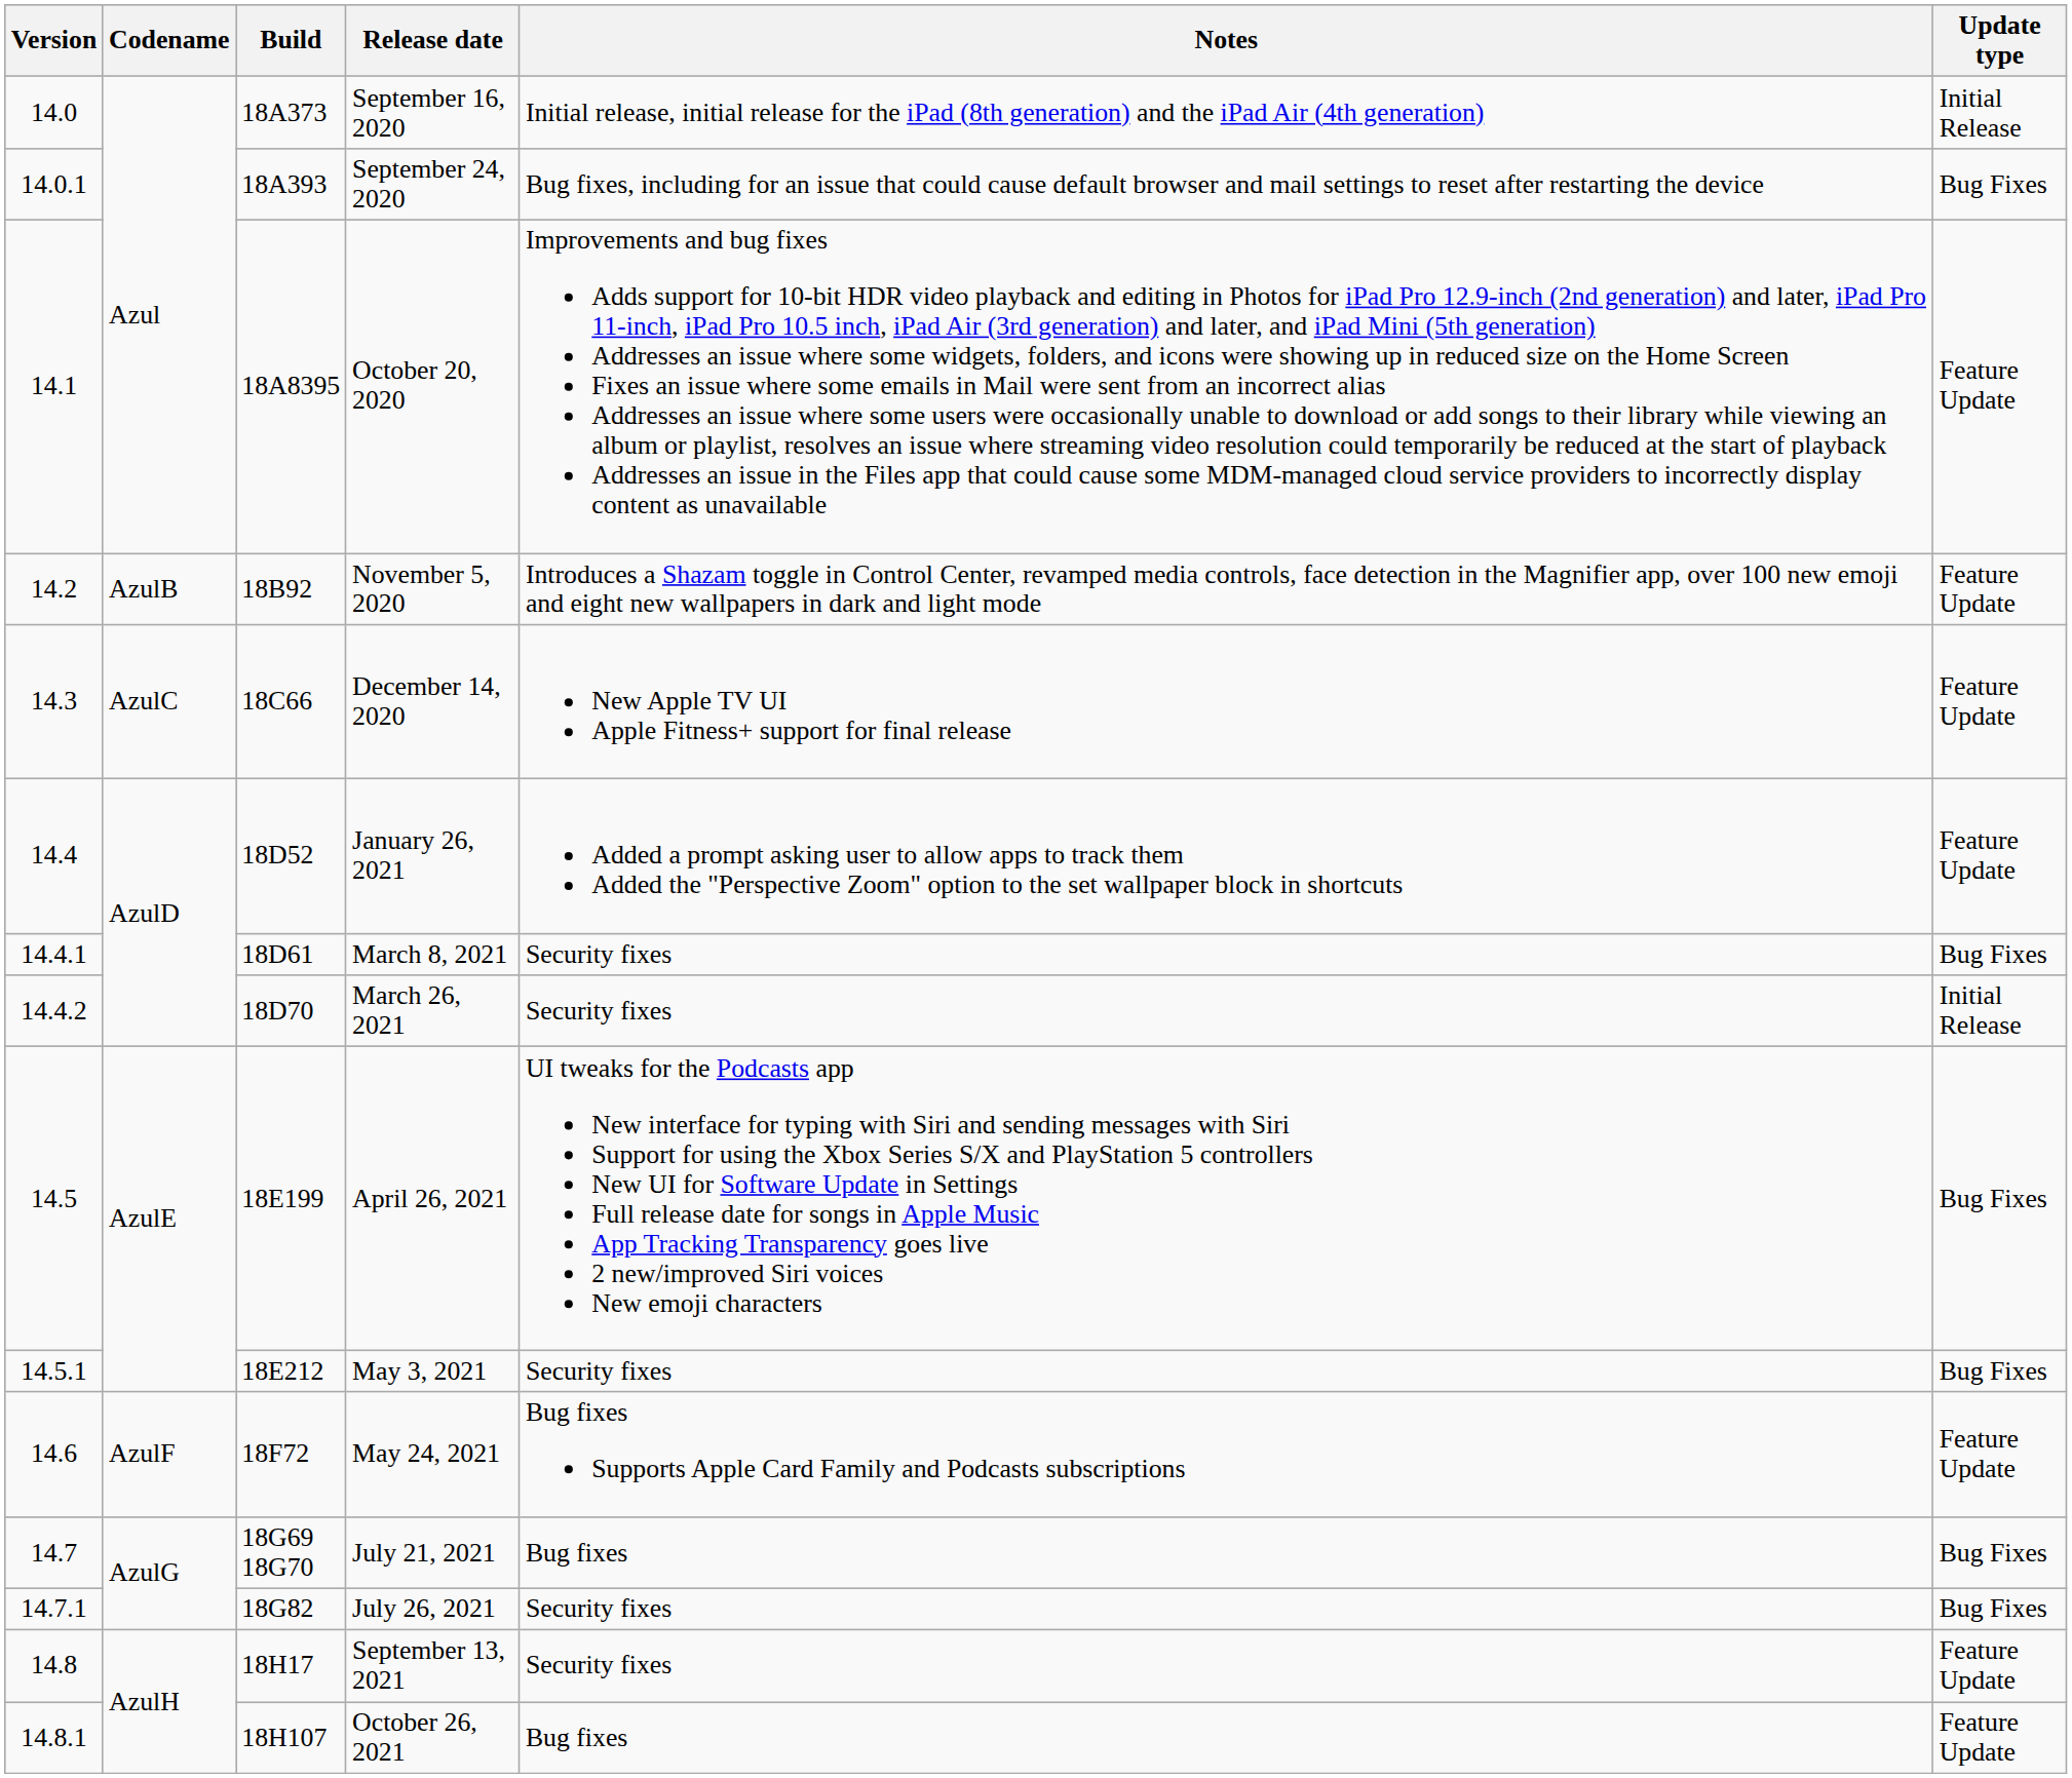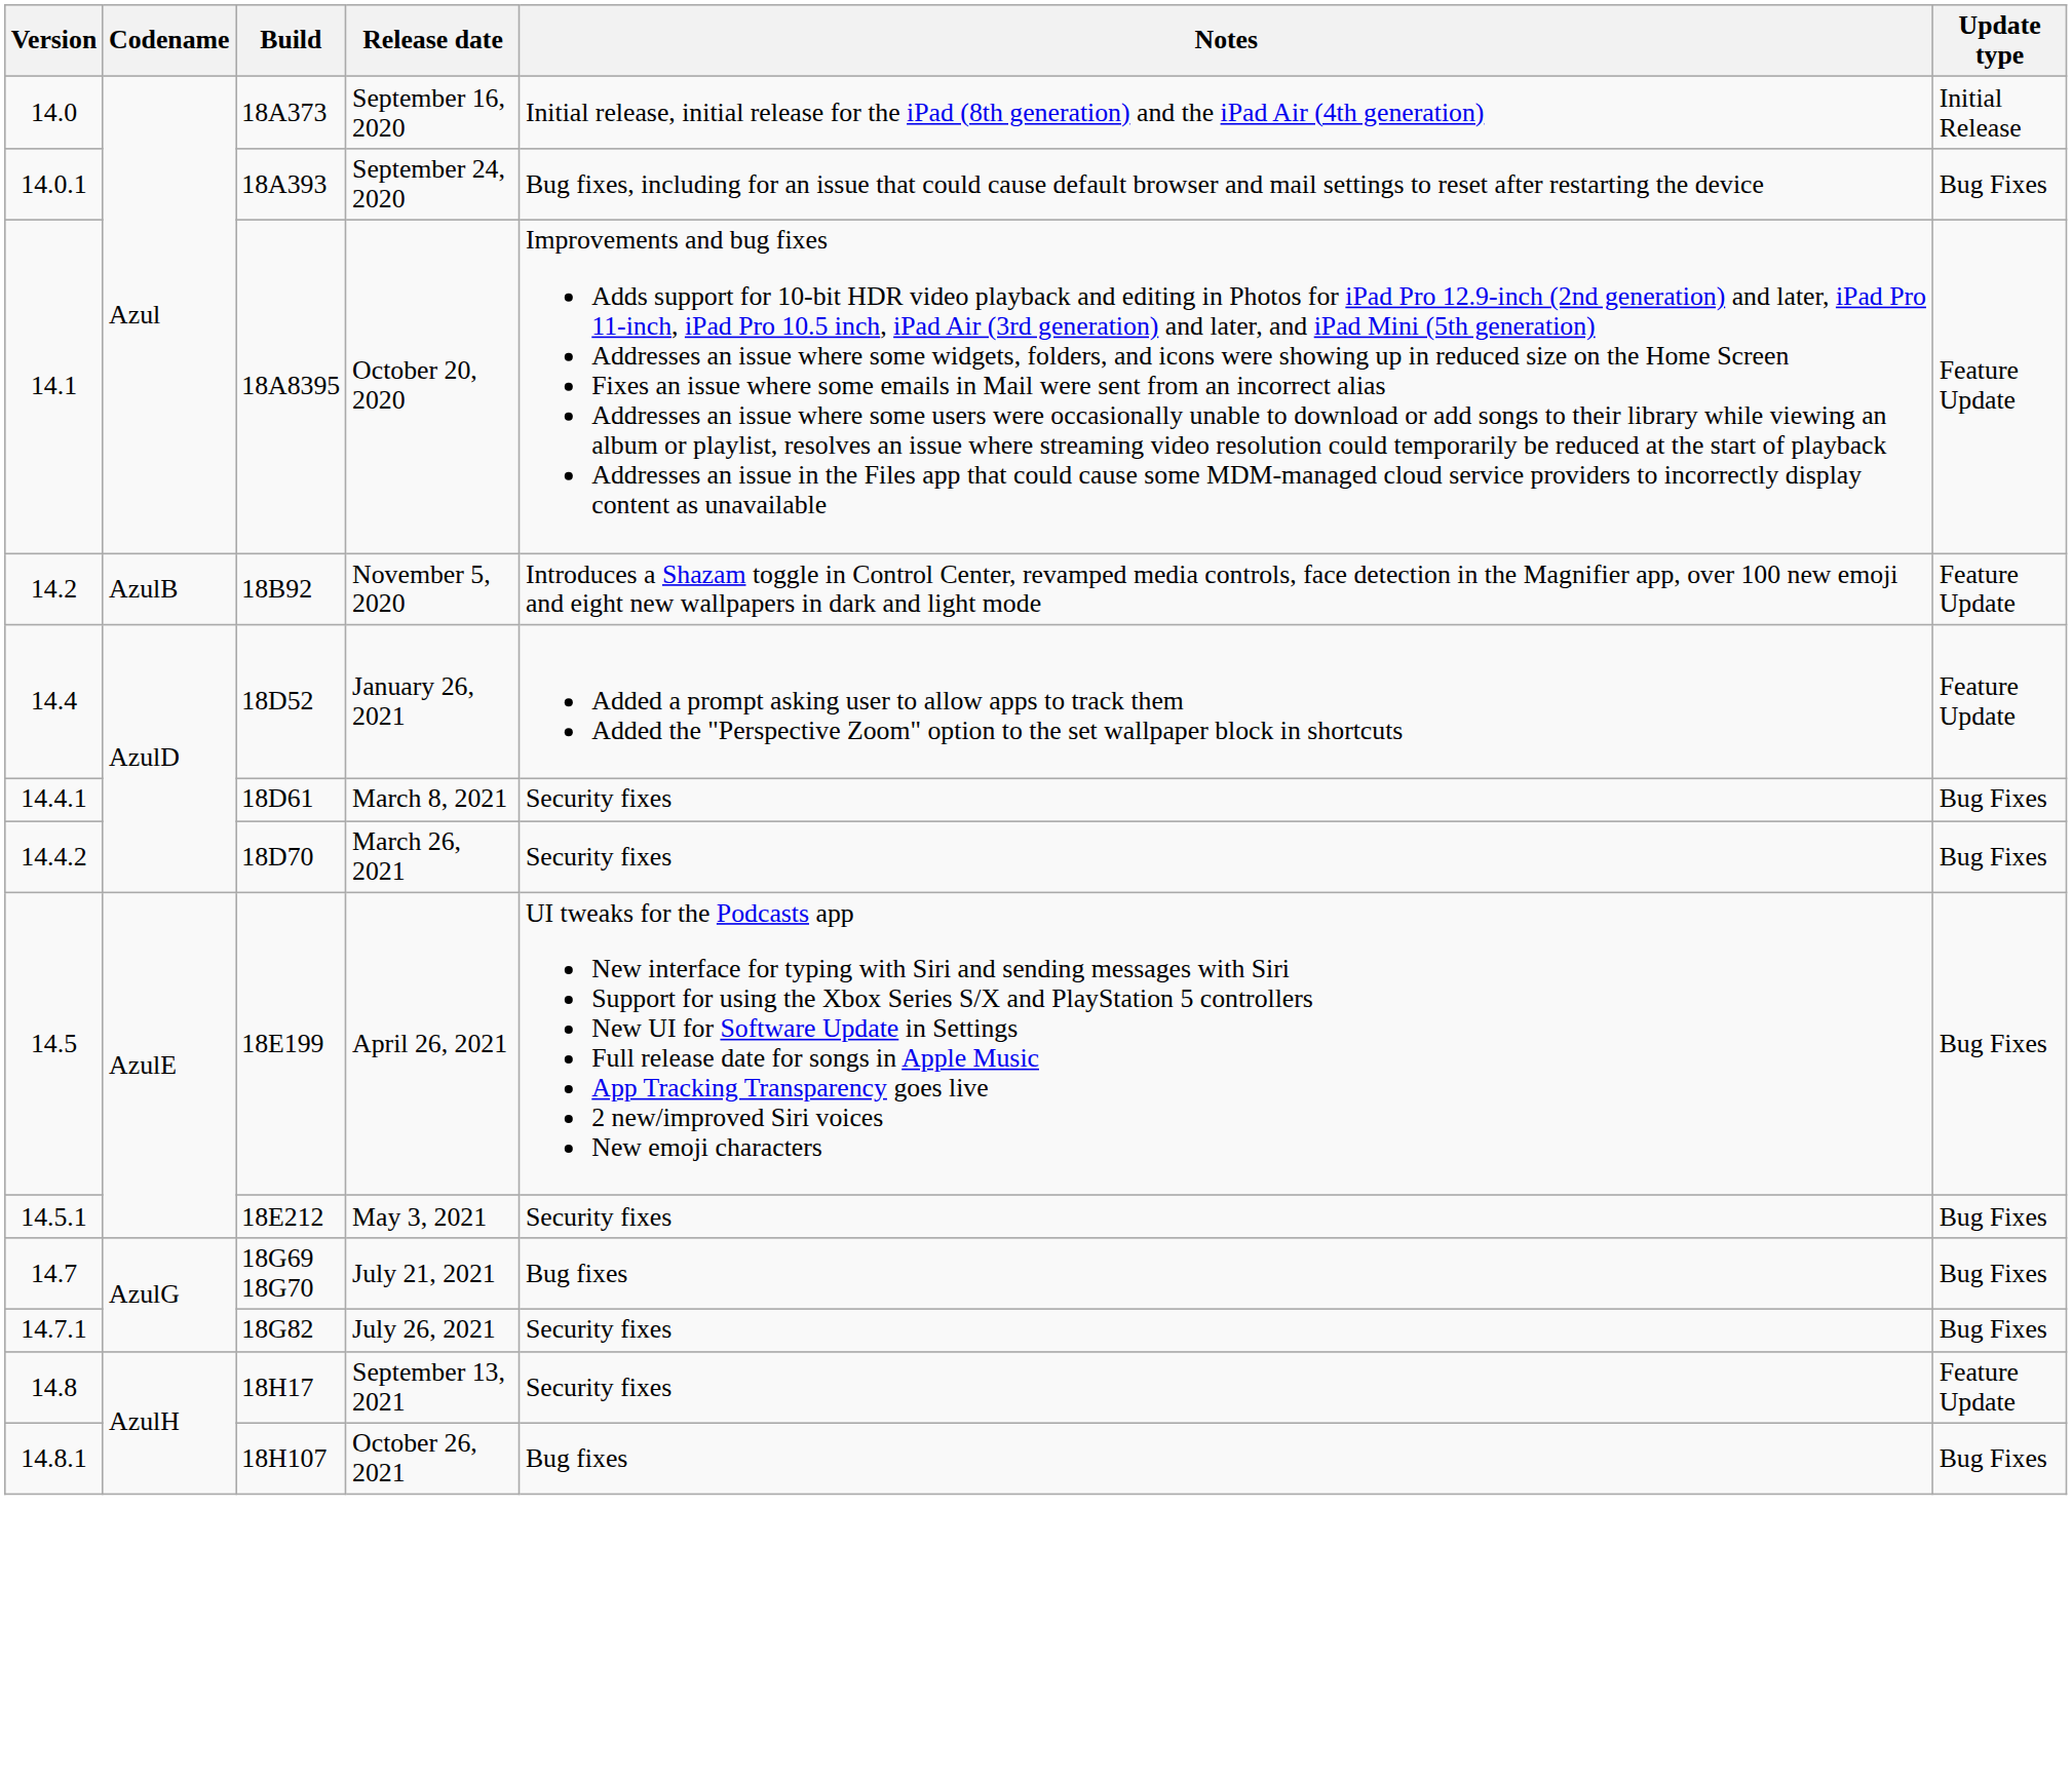 <table class=wikitable>
 <tr>
 <th>Version</th>
 <th>Codename</th>
 <th>Build</th>
 <th>Release date</th>
 <th>Notes</th>
 <th>Update type</th>
 </tr>
 <tr>
 <td style=text-align:center>14.0</td>
 <td rowspan=3>Azul</td>
 <td>18A373</td>
 <td>September 16, 2020</td>
 <td>Initial release, initial release for the <a href='#'>iPad (8th generation)</a> and the <a href='#'>iPad Air (4th generation)</a></td>
 <td>Initial Release</td>
 </tr>
 <tr>
 <td style=text-align:center>14.0.1</td>
 <td>18A393</td>
 <td>September 24, 2020</td>
 <td>Bug fixes, including for an issue that could cause default browser and mail settings to reset after restarting the device</td>
 <td>Bug Fixes</td>
 </tr>
 <tr>
 <td style=text-align:center>14.1</td>
 <td>18A8395</td>
 <td>October 20, 2020</td>
 <td>Improvements and bug fixes<br><ul><li>Adds support for 10-bit HDR video playback and editing in Photos for <a href='#'>iPad Pro 12.9‑inch (2nd generation)</a> and later, <a href='#'>iPad Pro 11-inch</a>, <a href='#'>iPad Pro 10.5 inch</a>, <a href='#'>iPad Air (3rd generation)</a> and later, and <a href='#'>iPad Mini (5th generation)</a></li><li>Addresses an issue where some widgets, folders, and icons were showing up in reduced size on the Home Screen</li><li>Fixes an issue where some emails in Mail were sent from an incorrect alias</li><li>Addresses an issue where some users were occasionally unable to download or add songs to their library while viewing an album or playlist, resolves an issue where streaming video resolution could temporarily be reduced at the start of playback</li><li>Addresses an issue in the Files app that could cause some MDM-managed cloud service providers to incorrectly display content as unavailable</li></ul></td>
 <td>Feature Update</td>
 </tr>
 <tr>
 <td style=text-align:center>14.2</td>
 <td>AzulB</td>
 <td>18B92</td>
 <td>November 5, 2020</td>
 <td>Introduces a <a href='#'>Shazam</a> toggle in Control Center, revamped media controls, face detection in the Magnifier app, over 100 new emoji and eight new wallpapers in dark and light mode</td>
 <td>Feature Update</td>
 </tr>
 <tr>
-<td style=text-align:center>14.3</td>
-<td>AzulC</td>
-<td>18C66</td>
-<td>December 14, 2020</td>
-<td><br><ul><li>New Apple TV UI</li><li>Apple Fitness+ support for final release</li></ul></td>
-<td>Feature Update</td>
-</tr>
-<tr>
 <td style=text-align:center>14.4</td>
 <td rowspan=3>AzulD</td>
 <td>18D52</td>
 <td>January 26, 2021</td>
 <td><br><ul><li>Added a prompt asking user to allow apps to track them</li><li>Added the "Perspective Zoom" option to the set wallpaper block in shortcuts</li></ul></td>
 <td>Feature Update</td>
 </tr>
 <tr>
 <td style=text-align:center>14.4.1</td>
 <td>18D61</td>
 <td>March 8, 2021</td>
 <td>Security fixes</td>
 <td>Bug Fixes</td>
 </tr>
 <tr>
 <td style=text-align:center>14.4.2</td>
 <td>18D70</td>
 <td>March 26, 2021</td>
 <td>Security fixes</td>
-<td>Initial Release</td>
+<td>Bug Fixes</td>
 </tr>
 <tr>
 <td style=text-align:center>14.5</td>
 <td rowspan=2>AzulE</td>
 <td>18E199</td>
 <td>April 26, 2021</td>
 <td>UI tweaks for the <a href='#'>Podcasts</a> app<br><ul><li>New interface for typing with Siri and sending messages with Siri</li><li>Support for using the Xbox Series S/X and PlayStation 5 controllers</li><li>New UI for <a href='#'>Software Update</a> in Settings</li><li>Full release date for songs in <a href='#'>Apple Music</a></li><li><a href='#'>App Tracking Transparency</a> goes live</li><li>2 new/improved Siri voices</li><li>New emoji characters</li></ul></td>
 <td>Bug Fixes</td>
 </tr>
 <tr>
 <td style=text-align:center>14.5.1</td>
 <td>18E212</td>
 <td>May 3, 2021</td>
 <td>Security fixes</td>
 <td>Bug Fixes</td>
-</tr>
-<tr>
-<td style=text-align:center>14.6</td>
-<td>AzulF</td>
-<td>18F72</td>
-<td>May 24, 2021</td>
-<td>Bug fixes<br><ul><li>Supports Apple Card Family and Podcasts subscriptions</li></ul></td>
-<td>Feature Update</td>
 </tr>
 <tr>
 <td style=text-align:center>14.7</td>
 <td rowspan=2>AzulG</td>
 <td>18G69<br>18G70</td>
 <td>July 21, 2021</td>
 <td>Bug fixes</td>
 <td>Bug Fixes</td>
 </tr>
 <tr>
 <td style=text-align:center>14.7.1</td>
 <td>18G82</td>
 <td>July 26, 2021</td>
 <td>Security fixes</td>
 <td>Bug Fixes</td>
 </tr>
 <tr>
 <td style=text-align:center>14.8</td>
 <td rowspan=2>AzulH</td>
 <td>18H17</td>
 <td>September 13, 2021</td>
 <td>Security fixes</td>
 <td>Feature Update</td>
 </tr>
 <tr>
 <td style=text-align:center>14.8.1</td>
 <td>18H107</td>
 <td>October 26, 2021</td>
 <td>Bug fixes</td>
-<td>Feature Update</td>
+<td>Bug Fixes</td>
 </tr>
 </table>
